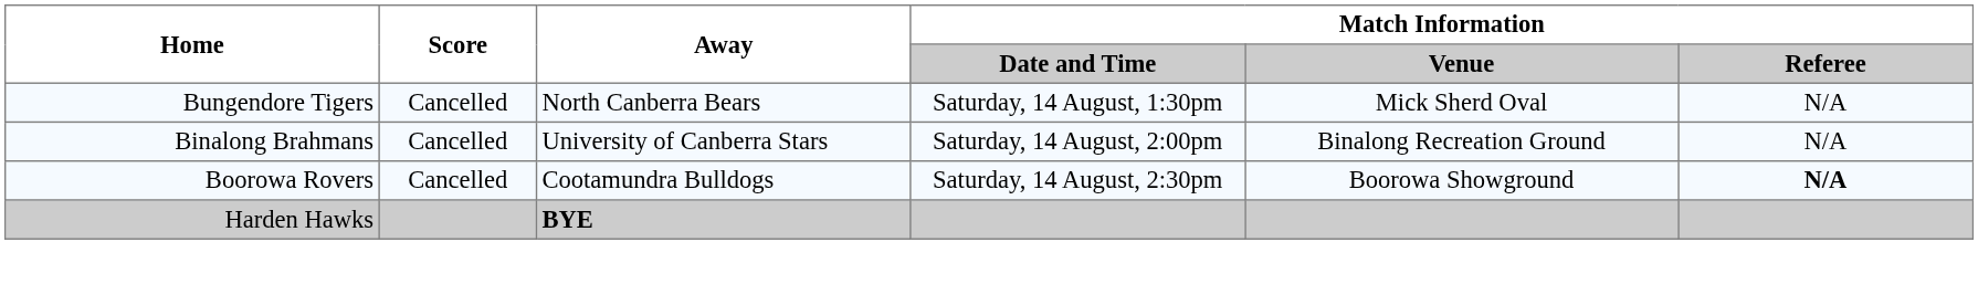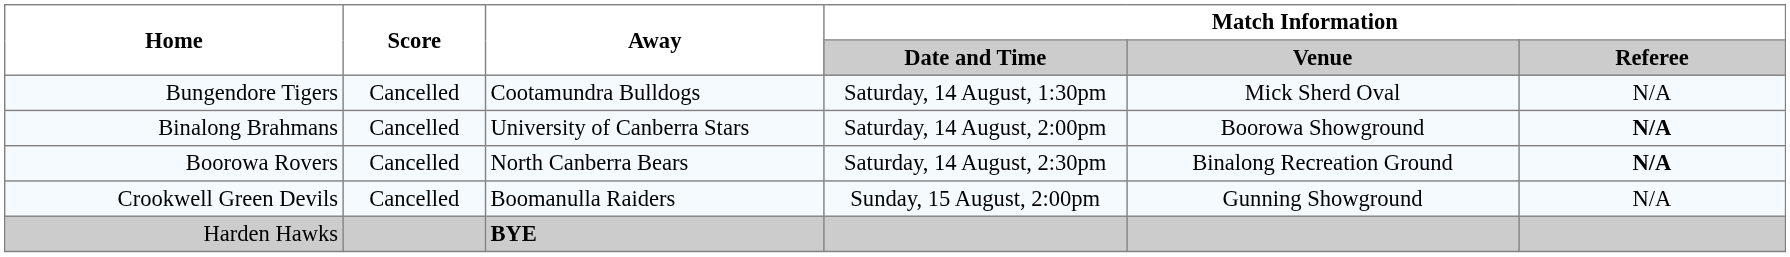 <table width="100%" cellspacing="0" cellpadding="3" border="1" style="border-collapse:collapse;  text-align:center;">
 <tr>
 <th rowspan="2" width="19%">Home</th>
 <th rowspan="2" width="8%">Score</th>
 <th rowspan="2" width="19%">Away</th>
 <th colspan="3">Match Information</th>
 </tr>
 <tr bgcolor="#CCCCCC">
 <th width="17%">Date and Time</th>
 <th width="22%">Venue</th>
 <th width="50%">Referee</th>
 </tr>
 <tr style="text-align:center; background:#f5faff;">
 <td align="right">Bungendore Tigers </td>
 <td>Cancelled</td>
-<td align="left"> North Canberra Bears</td>
+<td align="left"> Cootamundra Bulldogs</td>
 <td>Saturday, 14 August, 1:30pm</td>
 <td>Mick Sherd Oval</td>
 <td>N/A</td>
 </tr>
 <tr style="text-align:center; background:#f5faff;">
 <td align="right">Binalong Brahmans </td>
 <td>Cancelled</td>
 <td align="left"> University of Canberra Stars</td>
 <td>Saturday, 14 August, 2:00pm</td>
-<td>Binalong Recreation Ground</td>
-<td>N/A</td>
+<td>Boorowa Showground</td>
+<td><strong>N/A</strong></td>
 </tr>
 <tr style="text-align:center; background:#f5faff;">
 <td align="right">Boorowa Rovers </td>
 <td>Cancelled</td>
-<td align="left"> Cootamundra Bulldogs</td>
+<td align="left"> North Canberra Bears</td>
 <td>Saturday, 14 August, 2:30pm</td>
-<td>Boorowa Showground</td>
+<td>Binalong Recreation Ground</td>
 <td><strong>N/A</strong></td>
+</tr>
+<tr style="text-align:center; background:#f5faff;">
+<td align="right">Crookwell Green Devils </td>
+<td>Cancelled</td>
+<td align="left"> Boomanulla Raiders</td>
+<td>Sunday, 15 August, 2:00pm</td>
+<td>Gunning Showground</td>
+<td>N/A</td>
 </tr>
 <tr style="text-align:center; background:#CCCCCC;">
 <td align="right">Harden Hawks </td>
 <td></td>
 <td align="left"><strong>BYE</strong></td>
 <td></td>
 <td></td>
 <td></td>
 </tr>
 </table>
